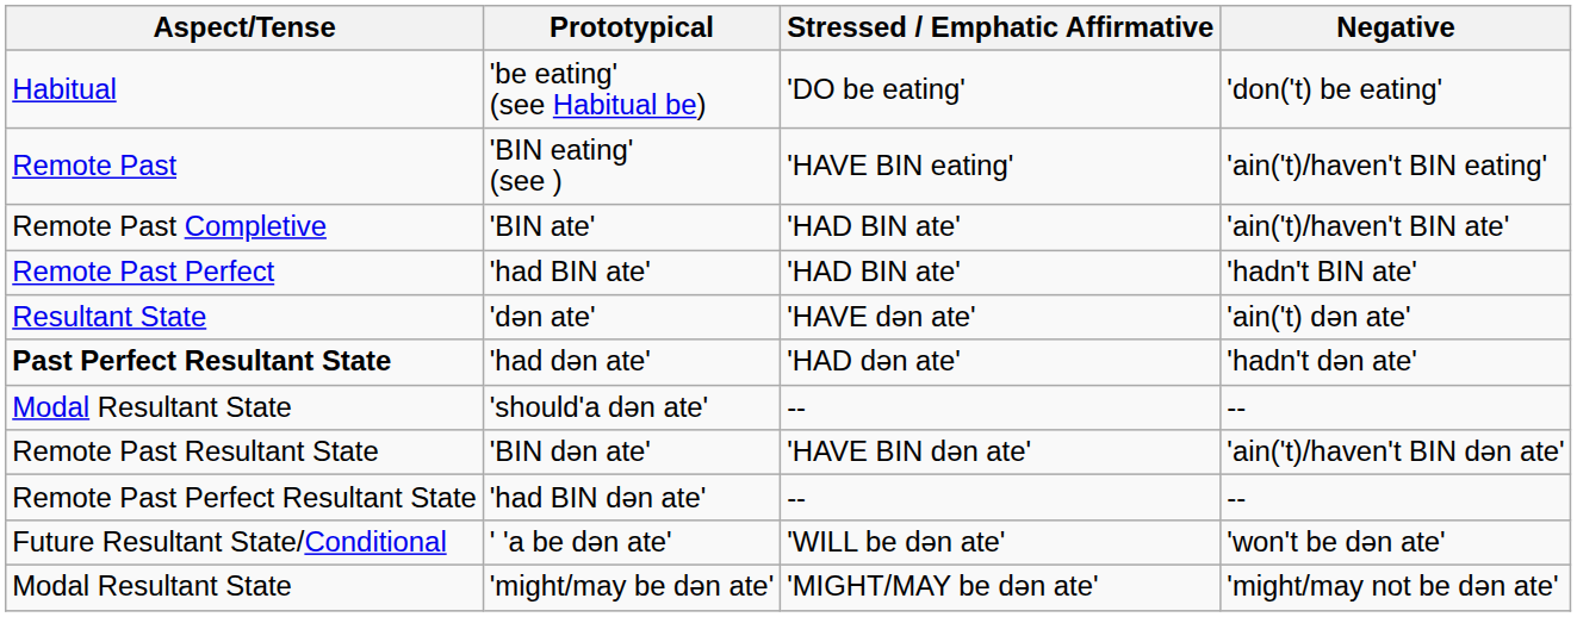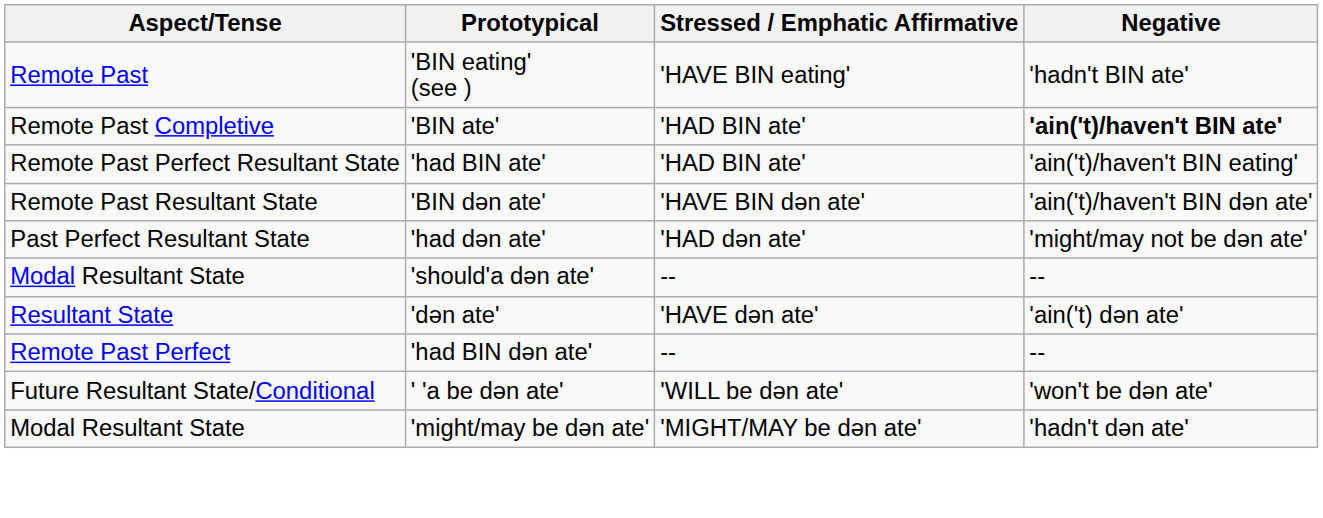 <table class="wikitable">
 <tr>
 <th>Aspect/Tense</th>
 <th>Prototypical</th>
 <th>Stressed / Emphatic Affirmative</th>
 <th>Negative</th>
 </tr>
 <tr>
-<td><a href='#'>Habitual</a></td>
-<td>'be eating'<br>(see <a href='#'>Habitual be</a>)</td>
-<td>'DO be eating'</td>
-<td>'don('t) be eating'</td>
-</tr>
-<tr>
 <td><a href='#'>Remote Past</a></td>
 <td>'BIN eating'<br>(see )</td>
 <td>'HAVE BIN eating'</td>
-<td>'ain('t)/haven't BIN eating'</td>
+<td>'hadn't BIN ate'</td>
 </tr>
 <tr>
 <td>Remote Past <a href='#'>Completive</a></td>
 <td>'BIN ate'</td>
 <td>'HAD BIN ate'</td>
-<td>'ain('t)/haven't BIN ate'</td>
+<td><strong>'ain('t)/haven't BIN ate'</strong></td>
 </tr>
 <tr>
-<td><a href='#'>Remote Past Perfect</a></td>
+<td>Remote Past Perfect Resultant State</td>
 <td>'had BIN ate'</td>
 <td>'HAD BIN ate'</td>
-<td>'hadn't BIN ate'</td>
+<td>'ain('t)/haven't BIN eating'</td>
+</tr>
+<tr>
+<td>Remote Past Resultant State</td>
+<td>'BIN dən ate'</td>
+<td>'HAVE BIN dən ate'</td>
+<td>'ain('t)/haven't BIN dən ate'</td>
+</tr>
+<tr>
+<td>Past Perfect Resultant State</td>
+<td>'had dən ate'</td>
+<td>'HAD dən ate'</td>
+<td>'might/may not be dən ate'</td>
+</tr>
+<tr>
+<td><a href='#'>Modal</a> Resultant State</td>
+<td>'should'a dən ate'</td>
+<td>--</td>
+<td>--</td>
 </tr>
 <tr>
 <td><a href='#'>Resultant State</a></td>
 <td>'dən ate'</td>
 <td>'HAVE dən ate'</td>
 <td>'ain('t) dən ate'</td>
 </tr>
 <tr>
-<td><strong>Past Perfect Resultant State</strong></td>
-<td>'had dən ate'</td>
-<td>'HAD dən ate'</td>
-<td>'hadn't dən ate'</td>
-</tr>
-<tr>
-<td><a href='#'>Modal</a> Resultant State</td>
-<td>'should'a dən ate'</td>
-<td>--</td>
-<td>--</td>
-</tr>
-<tr>
-<td>Remote Past Resultant State</td>
-<td>'BIN dən ate'</td>
-<td>'HAVE BIN dən ate'</td>
-<td>'ain('t)/haven't BIN dən ate'</td>
-</tr>
-<tr>
-<td>Remote Past Perfect Resultant State</td>
+<td><a href='#'>Remote Past Perfect</a></td>
 <td>'had BIN dən ate'</td>
 <td>--</td>
 <td>--</td>
 </tr>
 <tr>
 <td>Future Resultant State/<a href='#'>Conditional</a></td>
 <td>' 'a be dən ate'</td>
 <td>'WILL be dən ate'</td>
 <td>'won't be dən ate'</td>
 </tr>
 <tr>
 <td>Modal Resultant State</td>
 <td>'might/may be dən ate'</td>
 <td>'MIGHT/MAY be dən ate'</td>
-<td>'might/may not be dən ate'</td>
+<td>'hadn't dən ate'</td>
 </tr>
 </table>
